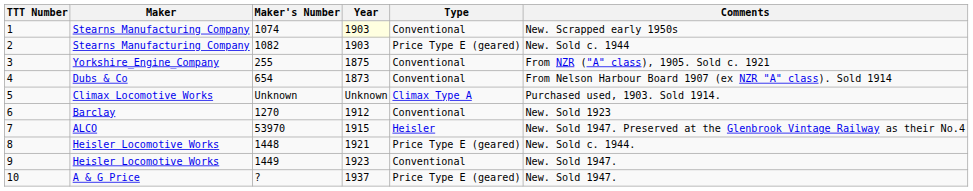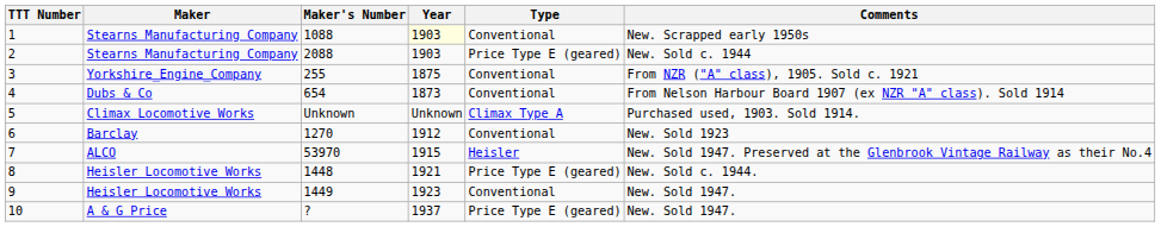 <table class="wikitable">
 <tr>
 <th>TTT Number</th>
 <th>Maker</th>
 <th>Maker's Number</th>
 <th>Year</th>
 <th>Type</th>
 <th>Comments</th>
 </tr>
 <tr>
 <td>1</td>
 <td><a href='#'>Stearns Manufacturing Company</a></td>
-<td>1074</td>
+<td>1088</td>
 <td style="background: lightyellow;">1903</td>
 <td>Conventional</td>
 <td>New. Scrapped early 1950s</td>
 </tr>
 <tr>
 <td>2</td>
 <td><a href='#'>Stearns Manufacturing Company</a></td>
-<td>1082</td>
+<td>2088</td>
 <td>1903</td>
 <td>Price Type E (geared)</td>
 <td>New. Sold c. 1944</td>
 </tr>
 <tr>
 <td>3</td>
 <td><a href='#'>Yorkshire_Engine_Company</a></td>
 <td>255</td>
 <td>1875</td>
 <td>Conventional</td>
 <td>From <a href='#'>NZR</a> (<a href='#'>"A" class</a>), 1905. Sold c. 1921</td>
 </tr>
 <tr>
 <td>4</td>
 <td><a href='#'>Dubs & Co</a></td>
 <td>654</td>
 <td>1873</td>
 <td>Conventional</td>
 <td>From Nelson Harbour Board 1907 (ex <a href='#'>NZR "A" class</a>). Sold 1914</td>
 </tr>
 <tr>
 <td>5</td>
 <td><a href='#'>Climax Locomotive Works</a></td>
 <td>Unknown</td>
 <td>Unknown</td>
 <td><a href='#'>Climax Type A</a></td>
 <td>Purchased used, 1903. Sold 1914.</td>
 </tr>
 <tr>
 <td>6</td>
 <td><a href='#'>Barclay</a></td>
 <td>1270</td>
 <td>1912</td>
 <td>Conventional</td>
 <td>New. Sold 1923</td>
 </tr>
 <tr>
 <td>7</td>
 <td><a href='#'>ALCO</a></td>
 <td>53970</td>
 <td>1915</td>
 <td><a href='#'>Heisler</a></td>
 <td>New. Sold 1947. Preserved at the <a href='#'>Glenbrook Vintage Railway</a> as their No.4</td>
 </tr>
 <tr>
 <td>8</td>
 <td><a href='#'>Heisler Locomotive Works</a></td>
 <td>1448</td>
 <td>1921</td>
 <td>Price Type E (geared)</td>
 <td>New. Sold c. 1944.</td>
 </tr>
 <tr>
 <td>9</td>
 <td><a href='#'>Heisler Locomotive Works</a></td>
 <td>1449</td>
 <td>1923</td>
 <td>Conventional</td>
 <td>New. Sold 1947.</td>
 </tr>
 <tr>
 <td>10</td>
 <td><a href='#'>A & G Price</a></td>
 <td>?</td>
 <td>1937</td>
 <td>Price Type E (geared)</td>
 <td>New. Sold 1947.</td>
 </tr>
 </table>
